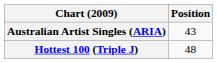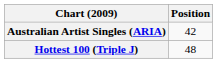 <table class="wikitable sortable plainrowheaders" style="text-align:center">
 <tr>
 <th>Chart (2009)</th>
 <th>Position</th>
 </tr>
 <tr>
 <th scope="row">Australian Artist Singles (<a href='#'>ARIA</a>)</th>
-<td>43</td>
+<td>42</td>
 </tr>
 <tr>
 <th scope="row"><a href='#'>Hottest 100</a> (<a href='#'>Triple J</a>)</th>
 <td>48</td>
 </tr>
 </table>
